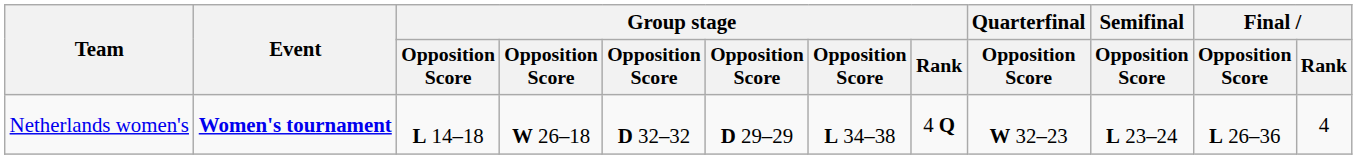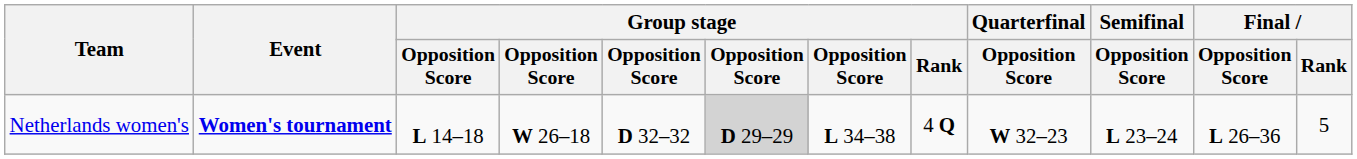 <table class="wikitable" style="font-size:90%">
 <tr>
 <th rowspan=2>Team</th>
 <th rowspan=2>Event</th>
 <th colspan=6>Group stage</th>
 <th>Quarterfinal</th>
 <th>Semifinal</th>
 <th colspan=2>Final / </th>
 </tr>
 <tr style="font-size:95%">
 <th>Opposition<br>Score</th>
 <th>Opposition<br>Score</th>
 <th>Opposition<br>Score</th>
 <th>Opposition<br>Score</th>
 <th>Opposition<br>Score</th>
 <th>Rank</th>
 <th>Opposition<br>Score</th>
 <th>Opposition<br>Score</th>
 <th>Opposition<br>Score</th>
 <th>Rank</th>
 </tr>
 <tr align=center>
 <td align=left><a href='#'>Netherlands women's</a></td>
 <td align=left><strong><a href='#'>Women's tournament</a></strong></td>
 <td><br><strong>L</strong> 14–18</td>
 <td><br><strong>W</strong> 26–18</td>
 <td><br><strong>D</strong> 32–32</td>
-<td><br><strong>D</strong> 29–29</td>
+<td style="background: lightgrey;"><br><strong>D</strong> 29–29</td>
 <td><br><strong>L</strong> 34–38</td>
 <td>4 <strong>Q</strong></td>
 <td><br><strong>W</strong> 32–23</td>
 <td><br><strong>L</strong> 23–24</td>
 <td><br><strong>L</strong> 26–36</td>
-<td>4</td>
+<td>5</td>
 </tr>
 </table>
